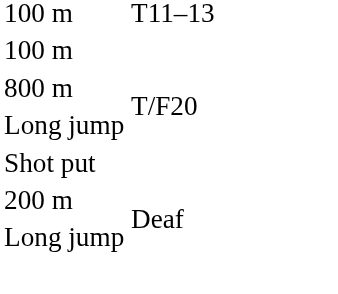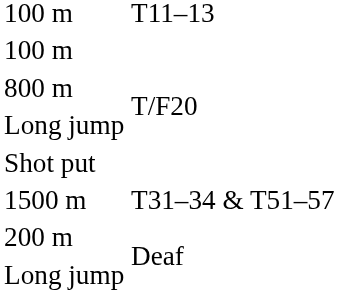 <table>
 <tr>
 <td>100 m</td>
 <td>T11–13</td>
 <td></td>
 <td></td>
 <td></td>
 </tr>
 <tr>
 <td>100 m</td>
 <td rowspan=4>T/F20</td>
 <td></td>
 <td></td>
 <td nowrap></td>
 </tr>
 <tr>
 <td>800 m</td>
 <td></td>
 <td></td>
 <td></td>
 </tr>
 <tr>
 <td>Long jump</td>
 <td></td>
 <td></td>
 <td></td>
 </tr>
 <tr>
 <td>Shot put</td>
 <td nowrap></td>
 <td></td>
 <td></td>
 </tr>
 <tr>
+<td>1500 m</td>
+<td>T31–34 & T51–57</td>
+<td></td>
+<td nowrap></td>
+<td></td>
+</tr>
+<tr>
 <td>200 m</td>
 <td rowspan=2>Deaf</td>
 <td></td>
 <td></td>
 <td></td>
 </tr>
 <tr>
 <td>Long jump</td>
 <td></td>
 <td></td>
 <td></td>
 </tr>
 </table>
